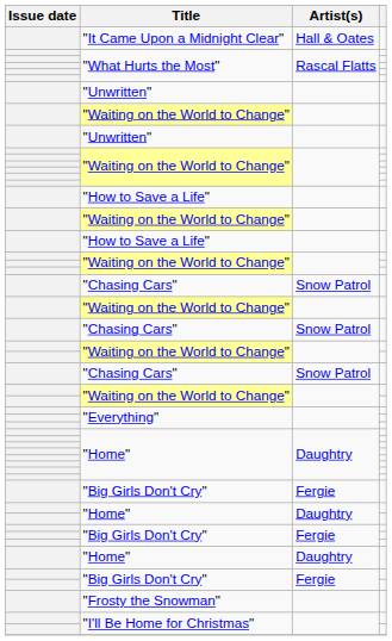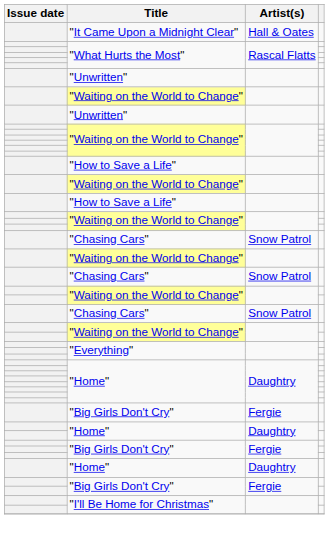 <table class="wikitable sortable plainrowheaders">
 <tr>
 <th scope=col>Issue date</th>
 <th scope=col>Title</th>
 <th scope=col>Artist(s)</th>
 <th scope=col class=unsortable></th>
 </tr>
 <tr>
 <th scope=row></th>
 <td rowspan="1">"<a href='#'>It Came Upon a Midnight Clear</a>"</td>
 <td rowspan="1"><a href='#'>Hall & Oates</a></td>
 <td align=center></td>
 </tr>
 <tr>
 <th scope=row></th>
 <td rowspan="5">"<a href='#'>What Hurts the Most</a>"</td>
 <td rowspan="5"><a href='#'>Rascal Flatts</a></td>
 <td align=center></td>
 </tr>
 <tr>
 <th scope=row></th>
 <td align=center></td>
 </tr>
 <tr>
 <th scope=row></th>
 <td align=center></td>
 </tr>
 <tr>
 <th scope=row></th>
 <td align=center></td>
 </tr>
 <tr>
 <th scope=row></th>
 <td align=center></td>
 </tr>
 <tr>
 <th scope=row></th>
 <td rowspan="1">"<a href='#'>Unwritten</a>"</td>
 <td rowspan="1"></td>
 <td align=center></td>
 </tr>
 <tr>
 <th scope=row></th>
 <td bgcolor=#FFFF99 rowspan="1">"<a href='#'>Waiting on the World to Change</a>" </td>
 <td rowspan="1"></td>
 <td align=center></td>
 </tr>
 <tr>
 <th scope=row></th>
 <td rowspan="1">"<a href='#'>Unwritten</a>"</td>
 <td rowspan="1"></td>
 <td align=center></td>
 </tr>
 <tr>
 <th scope=row></th>
 <td bgcolor=#FFFF99 rowspan="6">"<a href='#'>Waiting on the World to Change</a>" </td>
 <td rowspan="6"></td>
 <td align=center></td>
 </tr>
 <tr>
 <th scope=row></th>
 <td align=center></td>
 </tr>
 <tr>
 <th scope=row></th>
 <td align=center></td>
 </tr>
 <tr>
 <th scope=row></th>
 <td align=center></td>
 </tr>
 <tr>
 <th scope=row></th>
 <td align=center></td>
 </tr>
 <tr>
 <th scope=row></th>
 <td align=center></td>
 </tr>
 <tr>
 <th scope=row></th>
 <td rowspan="1">"<a href='#'>How to Save a Life</a>"</td>
 <td rowspan="1"></td>
 <td align=center></td>
 </tr>
 <tr>
 <th scope=row></th>
 <td bgcolor=#FFFF99 rowspan="1">"<a href='#'>Waiting on the World to Change</a>" </td>
 <td rowspan="1"></td>
 <td align=center></td>
 </tr>
 <tr>
 <th scope=row></th>
 <td rowspan="1">"<a href='#'>How to Save a Life</a>"</td>
 <td rowspan="1"></td>
 <td align=center></td>
 </tr>
 <tr>
 <th scope=row></th>
 <td bgcolor=#FFFF99 rowspan="3">"<a href='#'>Waiting on the World to Change</a>" </td>
 <td rowspan="3"></td>
 <td align=center></td>
 </tr>
 <tr>
 <th scope=row></th>
 <td align=center></td>
 </tr>
 <tr>
 <th scope=row></th>
 <td align=center></td>
 </tr>
 <tr>
 <th scope=row></th>
 <td rowspan="1">"<a href='#'>Chasing Cars</a>"</td>
 <td rowspan="1"><a href='#'>Snow Patrol</a></td>
 <td align=center></td>
 </tr>
 <tr>
 <th scope=row></th>
 <td bgcolor=#FFFF99 rowspan="1">"<a href='#'>Waiting on the World to Change</a>" </td>
 <td rowspan="1"></td>
 <td align=center></td>
 </tr>
 <tr>
 <th scope=row></th>
 <td rowspan="1">"<a href='#'>Chasing Cars</a>"</td>
 <td rowspan="1"><a href='#'>Snow Patrol</a></td>
 <td align=center></td>
 </tr>
 <tr>
 <th scope=row></th>
 <td bgcolor=#FFFF99 rowspan="2">"<a href='#'>Waiting on the World to Change</a>" </td>
 <td rowspan="2"></td>
 <td align=center></td>
 </tr>
 <tr>
 <th scope=row></th>
 <td align=center></td>
 </tr>
 <tr>
 <th scope=row></th>
 <td rowspan="1">"<a href='#'>Chasing Cars</a>"</td>
 <td rowspan="1"><a href='#'>Snow Patrol</a></td>
 <td align=center></td>
 </tr>
 <tr>
 <th scope=row></th>
 <td bgcolor=#FFFF99 rowspan="2">"<a href='#'>Waiting on the World to Change</a>" </td>
 <td rowspan="2"></td>
 <td align=center></td>
 </tr>
 <tr>
 <th scope=row></th>
 <td align=center></td>
 </tr>
 <tr>
 <th scope=row></th>
 <td rowspan="3">"<a href='#'>Everything</a>"</td>
 <td rowspan="3"></td>
 <td align=center></td>
 </tr>
 <tr>
 <th scope=row></th>
 <td align=center></td>
 </tr>
 <tr>
 <th scope=row></th>
 <td align=center></td>
 </tr>
 <tr>
 <th scope=row></th>
 <td rowspan="8">"<a href='#'>Home</a>"</td>
 <td rowspan="8"><a href='#'>Daughtry</a></td>
 <td align=center></td>
 </tr>
 <tr>
 <th scope=row></th>
 <td align=center></td>
 </tr>
 <tr>
 <th scope=row></th>
 <td align=center></td>
 </tr>
 <tr>
 <th scope=row></th>
 <td align=center></td>
 </tr>
 <tr>
 <th scope=row></th>
 <td align=center></td>
 </tr>
 <tr>
 <th scope=row></th>
 <td align=center></td>
 </tr>
 <tr>
 <th scope=row></th>
 <td align=center></td>
 </tr>
 <tr>
 <th scope=row></th>
 <td align=center></td>
 </tr>
 <tr>
 <th scope=row></th>
 <td rowspan="1">"<a href='#'>Big Girls Don't Cry</a>"</td>
 <td rowspan="1"><a href='#'>Fergie</a></td>
 <td align=center></td>
 </tr>
 <tr>
 <th scope=row></th>
 <td rowspan="2">"<a href='#'>Home</a>"</td>
 <td rowspan="2"><a href='#'>Daughtry</a></td>
 <td align=center></td>
 </tr>
 <tr>
 <th scope=row></th>
 <td align=center></td>
 </tr>
 <tr>
 <th scope=row></th>
 <td rowspan="3">"<a href='#'>Big Girls Don't Cry</a>"</td>
 <td rowspan="3"><a href='#'>Fergie</a></td>
 <td align=center></td>
 </tr>
 <tr>
 <th scope=row></th>
 <td align=center></td>
 </tr>
 <tr>
 <th scope=row></th>
 <td align=center></td>
 </tr>
 <tr>
 <th scope=row></th>
 <td rowspan="1">"<a href='#'>Home</a>"</td>
 <td rowspan="1"><a href='#'>Daughtry</a></td>
 <td align=center></td>
 </tr>
 <tr>
 <th scope=row></th>
 <td rowspan="2">"<a href='#'>Big Girls Don't Cry</a>"</td>
 <td rowspan="2"><a href='#'>Fergie</a></td>
 <td align=center></td>
 </tr>
 <tr>
 <th scope=row></th>
 <td align=center></td>
 </tr>
 <tr>
 <th scope=row></th>
-<td rowspan="1">"<a href='#'>Frosty the Snowman</a>"</td>
-<td rowspan="1"></td>
-<td align=center></td>
-</tr>
-<tr>
-<th scope=row></th>
 <td rowspan="2">"<a href='#'>I'll Be Home for Christmas</a>"</td>
 <td rowspan="2"></td>
 <td align=center></td>
 </tr>
 <tr>
 <th scope=row></th>
 <td align=center></td>
 </tr>
 <tr>
 </tr>
 </table>
